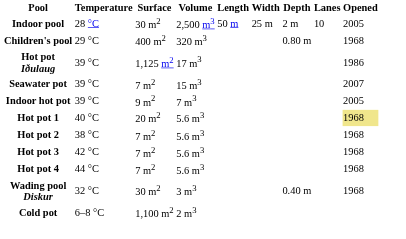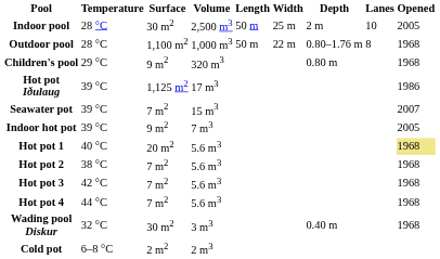 <table>
 <tr>
 <th>Pool</th>
 <th>Temperature</th>
 <th>Surface</th>
 <th>Volume</th>
 <th>Length</th>
 <th>Width</th>
 <th>Depth</th>
 <th>Lanes</th>
 <th>Opened</th>
 </tr>
 <tr>
 <th>Indoor pool</th>
 <td>28 <a href='#'>°C</a></td>
 <td>30 m<sup>2</sup></td>
 <td>2,500 <a href='#'>m<sup>3</sup></a></td>
 <td>50 <a href='#'>m</a></td>
 <td>25 m</td>
 <td>2 m</td>
 <td>10</td>
 <td>2005</td>
 </tr>
 <tr>
+<th>Outdoor pool</th>
+<td>28 °C</td>
+<td>1,100 m<sup>2</sup></td>
+<td>1,000 m<sup>3</sup></td>
+<td>50 m</td>
+<td>22 m</td>
+<td>0.80–1.76 m</td>
+<td>8</td>
+<td>1968</td>
+</tr>
+<tr>
 <th>Children's pool</th>
 <td>29 °C</td>
-<td>400 m<sup>2</sup></td>
+<td>9 m<sup>2</sup></td>
 <td>320 m<sup>3</sup></td>
 <td></td>
 <td></td>
 <td>0.80 m</td>
 <td></td>
 <td>1968</td>
 </tr>
 <tr>
 <th>Hot pot<br><em>Iðulaug</em></th>
 <td>39 °C</td>
 <td>1,125 <a href='#'>m<sup>2</sup></a></td>
 <td>17 m<sup>3</sup></td>
 <td></td>
 <td></td>
 <td></td>
 <td></td>
 <td>1986</td>
 </tr>
 <tr>
 <th>Seawater pot</th>
 <td>39 °C</td>
 <td>7 m<sup>2</sup></td>
 <td>15 m<sup>3</sup></td>
 <td></td>
 <td></td>
 <td></td>
 <td></td>
 <td>2007</td>
 </tr>
 <tr>
 <th>Indoor hot pot</th>
 <td>39 °C</td>
 <td>9 m<sup>2</sup></td>
 <td>7 m<sup>3</sup></td>
 <td></td>
 <td></td>
 <td></td>
 <td></td>
 <td>2005</td>
 </tr>
 <tr>
 <th>Hot pot 1</th>
 <td>40 °C</td>
 <td>20 m<sup>2</sup></td>
 <td>5.6 m<sup>3</sup></td>
 <td></td>
 <td></td>
 <td></td>
 <td></td>
 <td style="background: khaki;">1968</td>
 </tr>
 <tr>
 <th>Hot pot 2</th>
 <td>38 °C</td>
 <td>7 m<sup>2</sup></td>
 <td>5.6 m<sup>3</sup></td>
 <td></td>
 <td></td>
 <td></td>
 <td></td>
 <td>1968</td>
 </tr>
 <tr>
 <th>Hot pot 3</th>
 <td>42 °C</td>
 <td>7 m<sup>2</sup></td>
 <td>5.6 m<sup>3</sup></td>
 <td></td>
 <td></td>
 <td></td>
 <td></td>
 <td>1968</td>
 </tr>
 <tr>
 <th>Hot pot 4</th>
 <td>44 °C</td>
 <td>7 m<sup>2</sup></td>
 <td>5.6 m<sup>3</sup></td>
 <td></td>
 <td></td>
 <td></td>
 <td></td>
 <td>1968</td>
 </tr>
 <tr>
 <th>Wading pool<br><em>Diskur</em></th>
 <td>32 °C</td>
 <td>30 m<sup>2</sup></td>
 <td>3 m<sup>3</sup></td>
 <td></td>
 <td></td>
 <td>0.40 m</td>
 <td></td>
 <td>1968</td>
 </tr>
 <tr>
 <th>Cold pot</th>
 <td>6–8 °C</td>
-<td>1,100 m<sup>2</sup></td>
+<td>2 m<sup>2</sup></td>
 <td>2 m<sup>3</sup></td>
 <td></td>
 <td></td>
 <td></td>
 <td></td>
 <td></td>
 </tr>
 </table>
